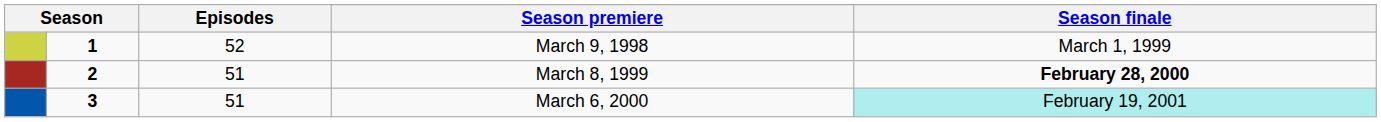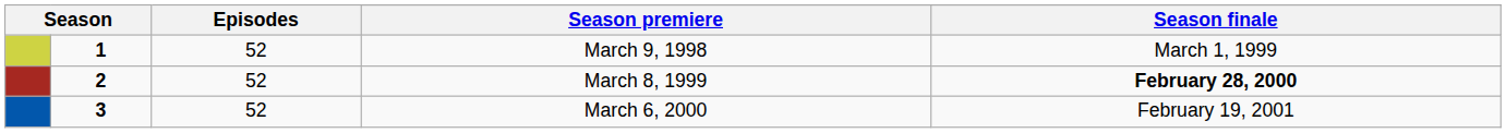 <table class="wikitable">
 <tr>
 <th colspan="2" rowspan="2" style="width:3%;">Season</th>
 <th rowspan="2" style="width:5%;">Episodes</th>
 </tr>
 <tr>
 <th style="width:15%;"><a href='#'>Season premiere</a></th>
 <th style="width:15%;"><a href='#'>Season finale</a></th>
 </tr>
 <tr>
 <td style="background:#ced343; height:10px;"></td>
 <td style="text-align:center;"><strong>1</strong></td>
 <td style="text-align:center;">52</td>
 <td style="text-align:center;">March 9, 1998</td>
 <td style="text-align:center;">March 1, 1999</td>
 </tr>
 <tr>
 <td style="background:#A62821; height:10px;"></td>
 <td style="text-align:center;"><strong>2</strong></td>
-<td style="text-align:center;">51</td>
+<td style="text-align:center;">52</td>
 <td style="text-align:center;">March 8, 1999</td>
 <td style="text-align:center;"><strong>February 28, 2000</strong></td>
 </tr>
 <tr>
 <td style="background:#0257AC; height:10px;"></td>
 <td style="text-align:center;"><strong>3</strong></td>
-<td style="text-align:center;">51</td>
+<td style="text-align:center;">52</td>
 <td style="text-align:center;">March 6, 2000</td>
-<td style="background: paleturquoise; text-align:center;">February 19, 2001</td>
+<td style="text-align:center;">February 19, 2001</td>
 </tr>
 </table>
